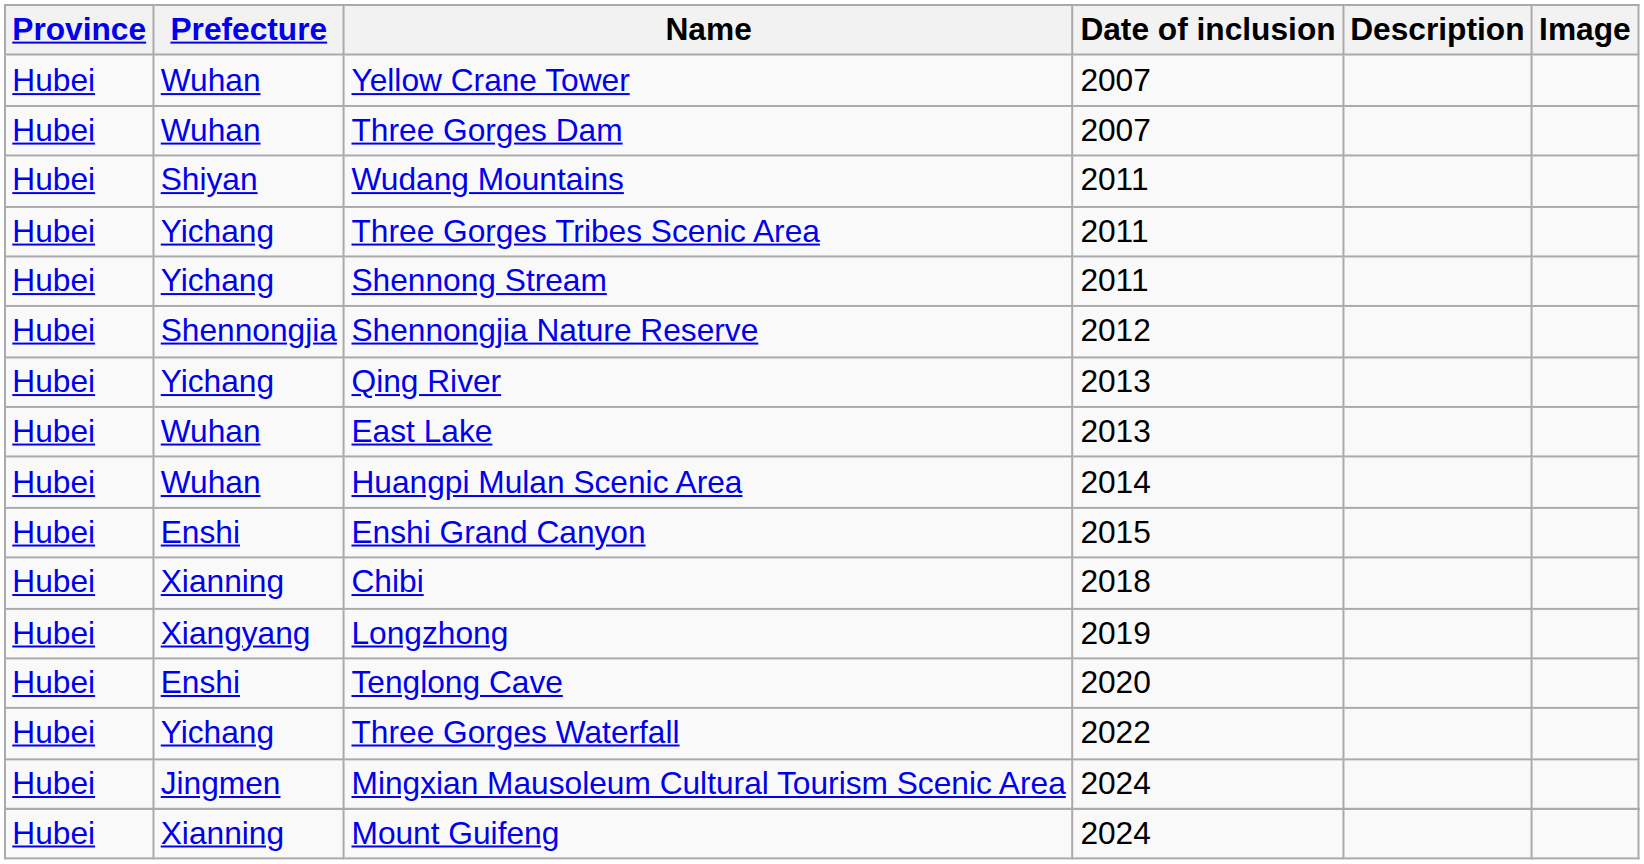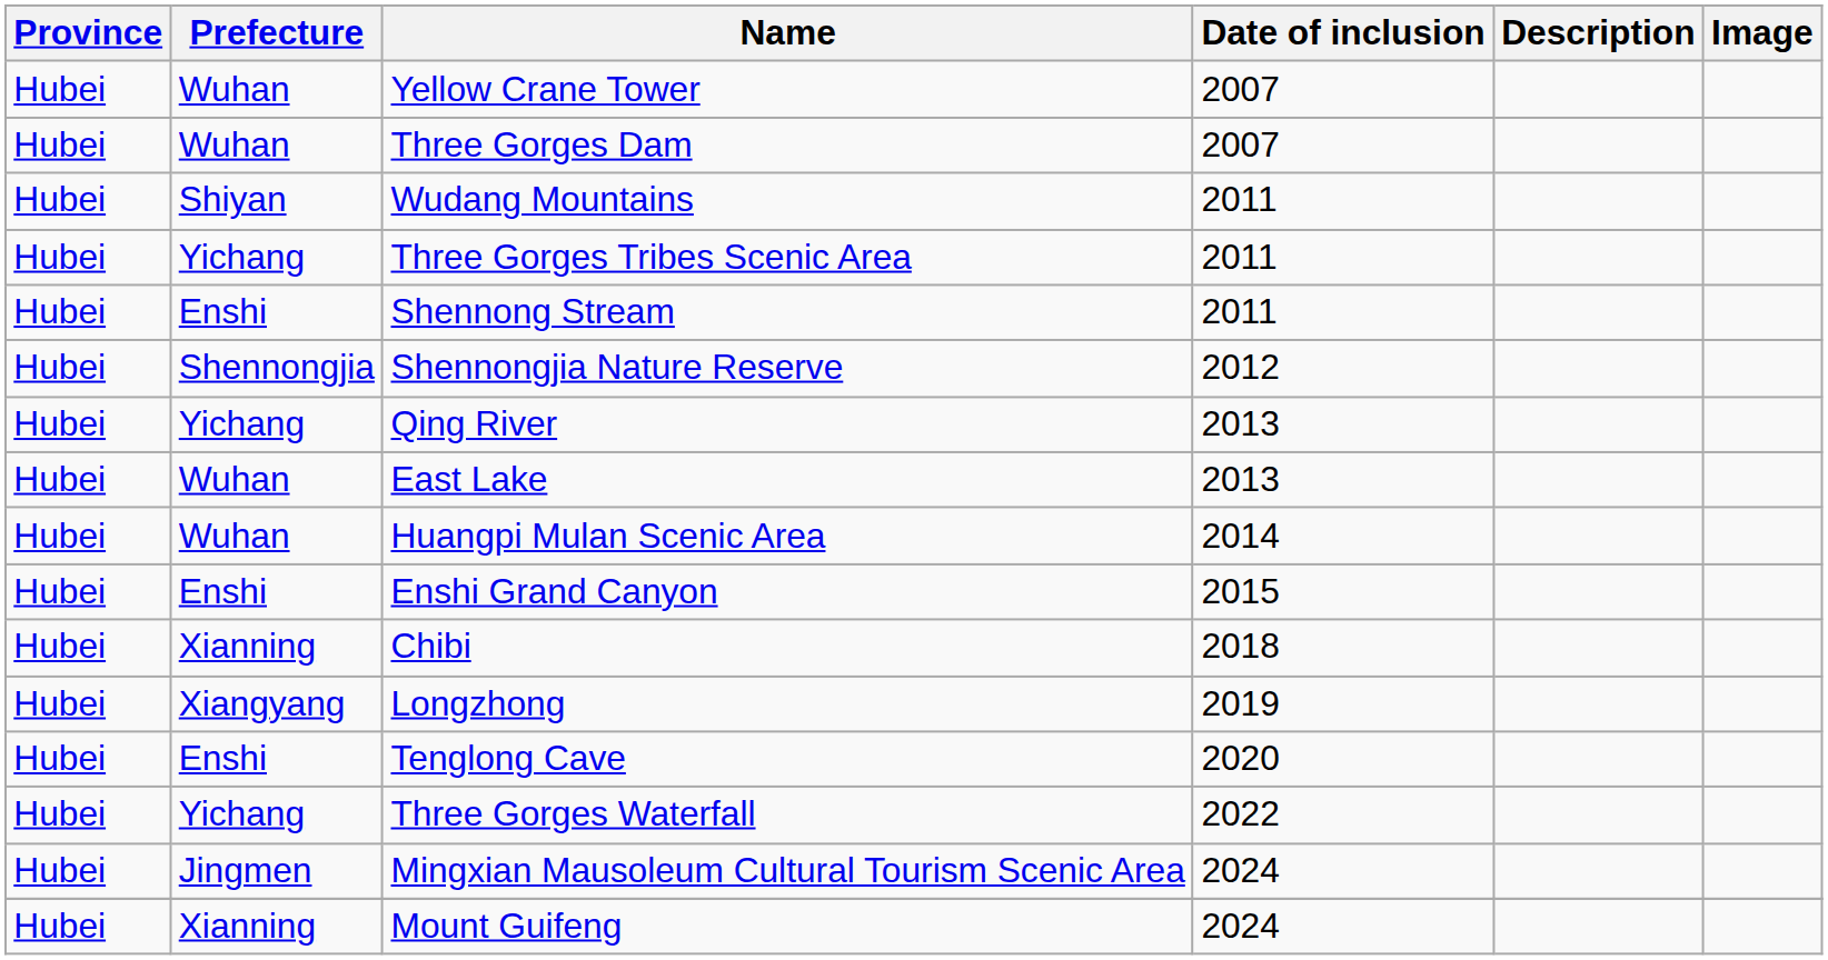 <table class="wikitable sortable" style="text-align:left;">
 <tr>
 <th scope="col"><a href='#'>Province</a></th>
 <th scope="col"><a href='#'>Prefecture</a></th>
 <th scope="col">Name</th>
 <th scope="col">Date of inclusion</th>
 <th scope="col">Description</th>
 <th scope="col">Image</th>
 </tr>
 <tr>
 <td><a href='#'>Hubei</a></td>
 <td><a href='#'>Wuhan</a></td>
 <td><a href='#'>Yellow Crane Tower</a></td>
 <td>2007</td>
 <td></td>
 <td></td>
 </tr>
 <tr>
 <td><a href='#'>Hubei</a></td>
 <td><a href='#'>Wuhan</a></td>
 <td><a href='#'>Three Gorges Dam</a></td>
 <td>2007</td>
 <td></td>
 <td></td>
 </tr>
 <tr>
 <td><a href='#'>Hubei</a></td>
 <td><a href='#'>Shiyan</a></td>
 <td><a href='#'>Wudang Mountains</a></td>
 <td>2011</td>
 <td></td>
 <td></td>
 </tr>
 <tr>
 <td><a href='#'>Hubei</a></td>
 <td><a href='#'>Yichang</a></td>
 <td><a href='#'>Three Gorges Tribes Scenic Area</a></td>
 <td>2011</td>
 <td></td>
 <td></td>
 </tr>
 <tr>
 <td><a href='#'>Hubei</a></td>
-<td><a href='#'>Yichang</a></td>
+<td><a href='#'>Enshi</a></td>
 <td><a href='#'>Shennong Stream</a></td>
 <td>2011</td>
 <td></td>
 <td></td>
 </tr>
 <tr>
 <td><a href='#'>Hubei</a></td>
 <td><a href='#'>Shennongjia</a></td>
 <td><a href='#'>Shennongjia Nature Reserve</a></td>
 <td>2012</td>
 <td></td>
 <td></td>
 </tr>
 <tr>
 <td><a href='#'>Hubei</a></td>
 <td><a href='#'>Yichang</a></td>
 <td><a href='#'>Qing River</a></td>
 <td>2013</td>
 <td></td>
 <td></td>
 </tr>
 <tr>
 <td><a href='#'>Hubei</a></td>
 <td><a href='#'>Wuhan</a></td>
 <td><a href='#'>East Lake</a></td>
 <td>2013</td>
 <td></td>
 <td></td>
 </tr>
 <tr>
 <td><a href='#'>Hubei</a></td>
 <td><a href='#'>Wuhan</a></td>
 <td><a href='#'>Huangpi Mulan Scenic Area</a></td>
 <td>2014</td>
 <td></td>
 <td></td>
 </tr>
 <tr>
 <td><a href='#'>Hubei</a></td>
 <td><a href='#'>Enshi</a></td>
 <td><a href='#'>Enshi Grand Canyon</a></td>
 <td>2015</td>
 <td></td>
 <td></td>
 </tr>
 <tr>
 <td><a href='#'>Hubei</a></td>
 <td><a href='#'>Xianning</a></td>
 <td><a href='#'>Chibi</a></td>
 <td>2018</td>
 <td></td>
 <td></td>
 </tr>
 <tr>
 <td><a href='#'>Hubei</a></td>
 <td><a href='#'>Xiangyang</a></td>
 <td><a href='#'>Longzhong</a></td>
 <td>2019</td>
 <td></td>
 <td></td>
 </tr>
 <tr>
 <td><a href='#'>Hubei</a></td>
 <td><a href='#'>Enshi</a></td>
 <td><a href='#'>Tenglong Cave</a></td>
 <td>2020</td>
 <td></td>
 <td></td>
 </tr>
 <tr>
 <td><a href='#'>Hubei</a></td>
 <td><a href='#'>Yichang</a></td>
 <td><a href='#'>Three Gorges Waterfall</a></td>
 <td>2022</td>
 <td></td>
 <td></td>
 </tr>
 <tr>
 <td><a href='#'>Hubei</a></td>
 <td><a href='#'>Jingmen</a></td>
 <td><a href='#'>Mingxian Mausoleum Cultural Tourism Scenic Area</a></td>
 <td>2024</td>
 <td></td>
 <td></td>
 </tr>
 <tr>
 </tr>
 <tr>
 <td><a href='#'>Hubei</a></td>
 <td><a href='#'>Xianning</a></td>
 <td><a href='#'>Mount Guifeng</a></td>
 <td>2024</td>
 <td></td>
 <td></td>
 </tr>
 </table>
